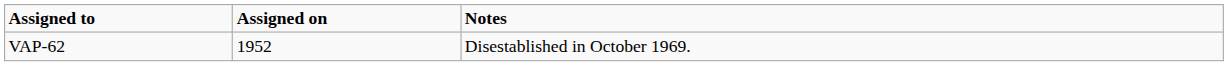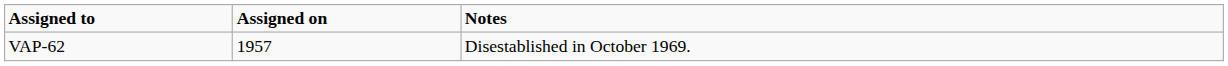 <table class="wikitable" style="width: 70%;">
 <tr>
 <td style="width: 200px;"><strong>Assigned to</strong></td>
 <td style="width: 200px;"><strong>Assigned on</strong></td>
 <td><strong>Notes</strong></td>
 </tr>
 <tr>
 <td>VAP-62</td>
-<td>1952</td>
+<td>1957</td>
 <td>Disestablished in October 1969.</td>
 </tr>
 </table>
